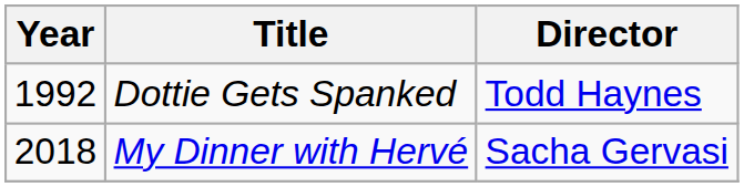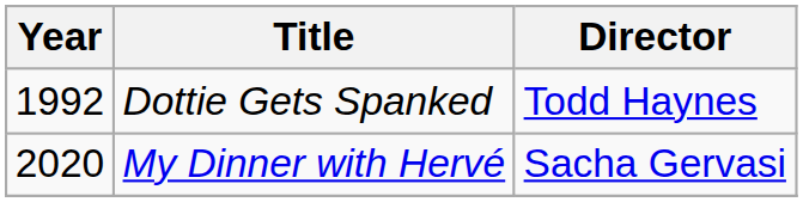 <table class="wikitable">
 <tr>
 <th>Year</th>
 <th>Title</th>
 <th>Director</th>
 </tr>
 <tr>
 <td>1992</td>
 <td><em>Dottie Gets Spanked</em></td>
 <td><a href='#'>Todd Haynes</a></td>
 </tr>
 <tr>
-<td>2018</td>
+<td>2020</td>
 <td><em><a href='#'>My Dinner with Hervé</a></em></td>
 <td><a href='#'>Sacha Gervasi</a></td>
 </tr>
 <tr>
 </tr>
 </table>
